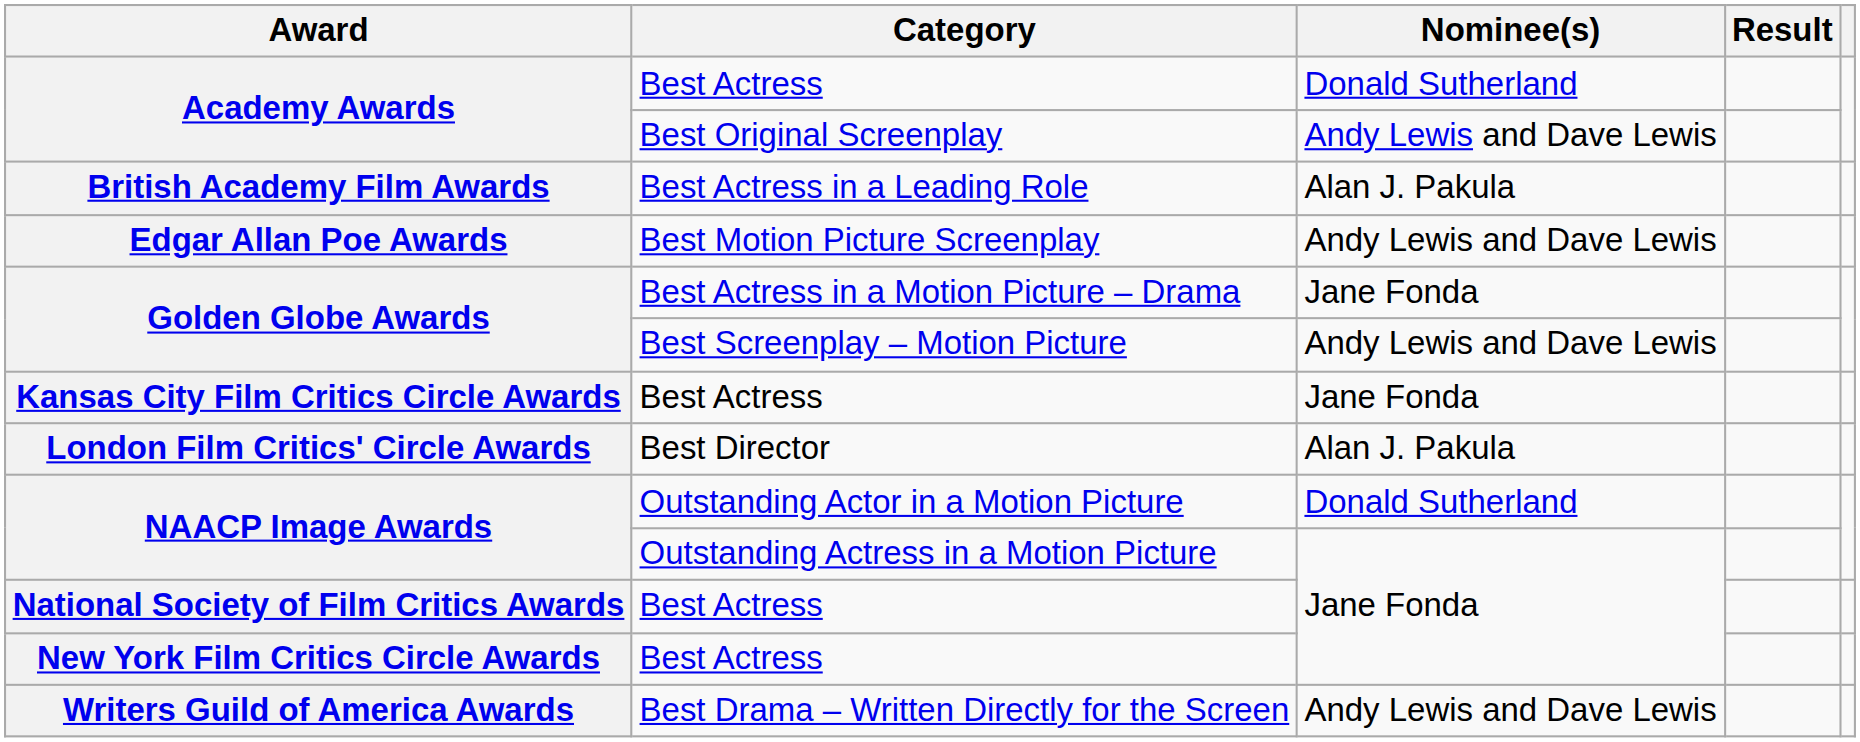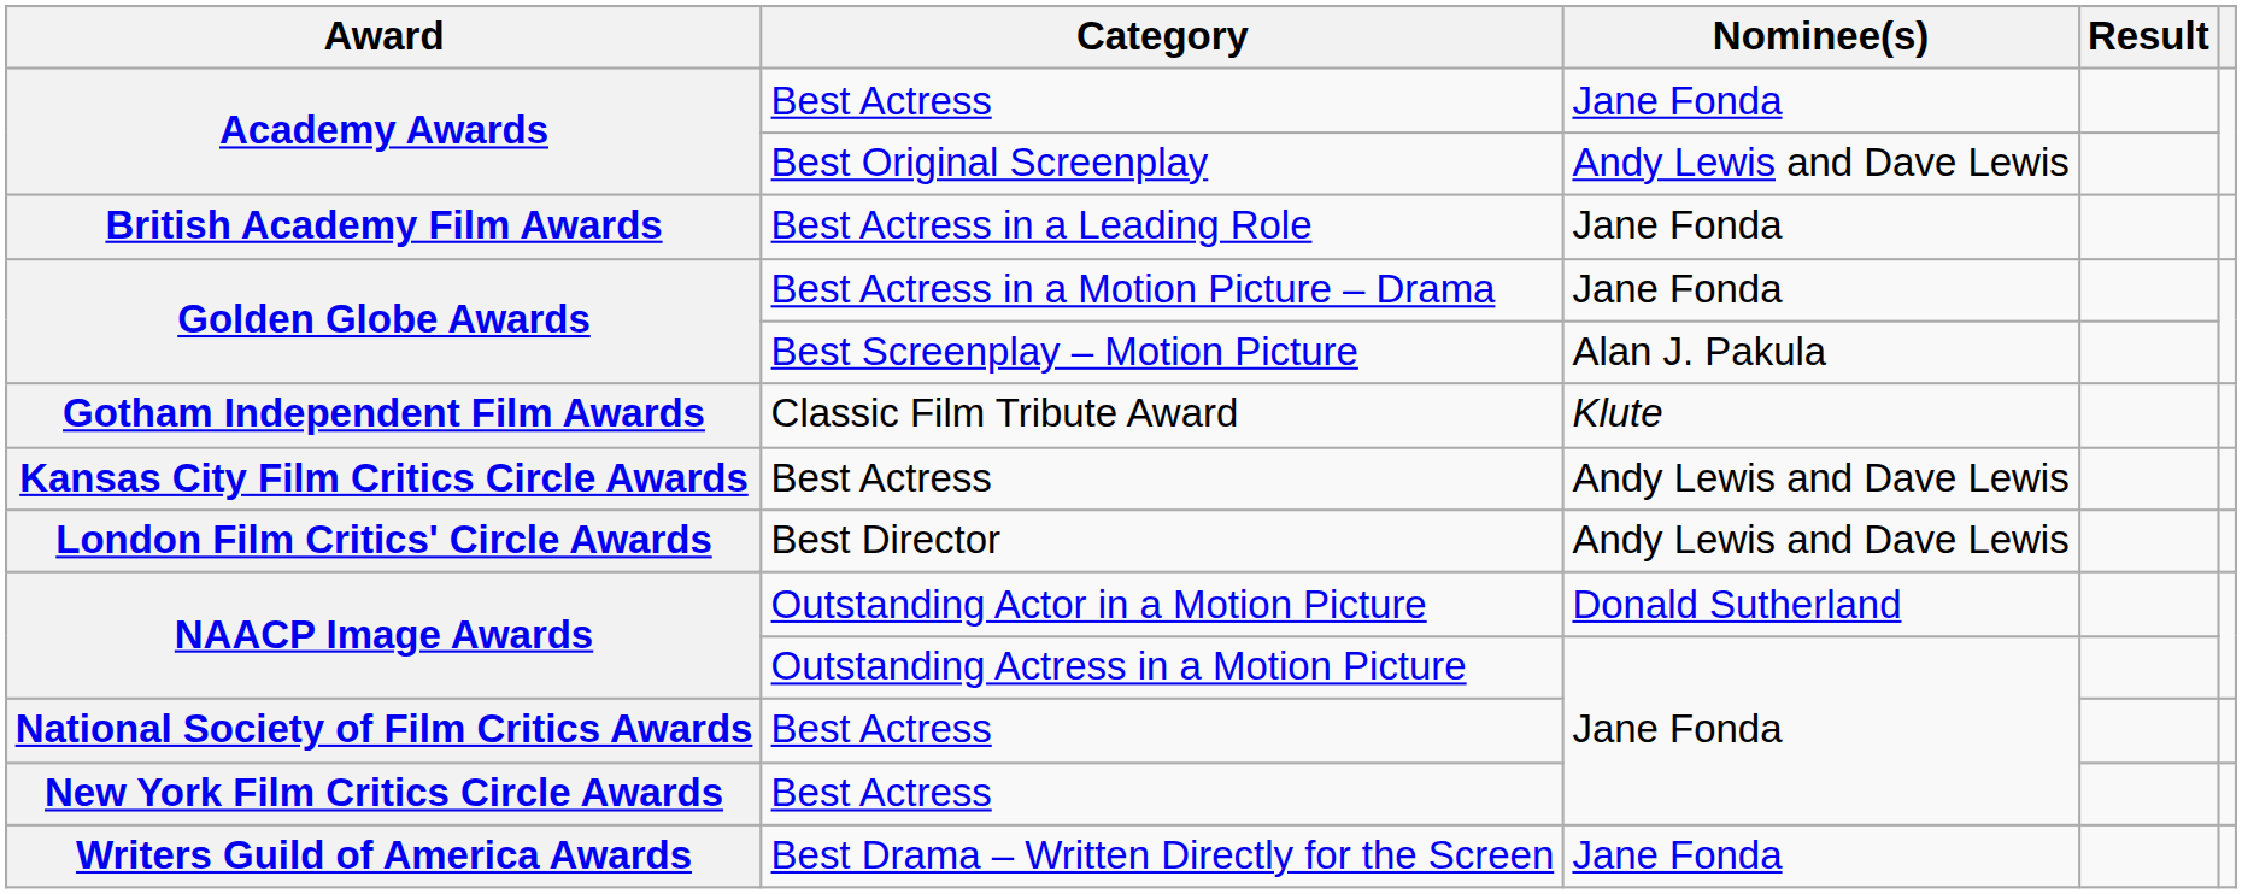 <table class="wikitable plainrowheaders">
 <tr>
 <th scope="col">Award</th>
 <th scope="col">Category</th>
 <th scope="col">Nominee(s)</th>
 <th scope="col">Result</th>
 <th scope="col"></th>
 </tr>
 <tr>
 <th scope="row" rowspan="2"><a href='#'>Academy Awards</a></th>
 <td><a href='#'>Best Actress</a></td>
-<td><a href='#'>Donald Sutherland</a></td>
+<td><a href='#'>Jane Fonda</a></td>
 <td></td>
 <td align="center" rowspan="2"></td>
 </tr>
 <tr>
 <td><a href='#'>Best Original Screenplay</a></td>
 <td><a href='#'>Andy Lewis</a> and Dave Lewis</td>
 <td></td>
 </tr>
 <tr>
 <th scope="row"><a href='#'>British Academy Film Awards</a></th>
 <td><a href='#'>Best Actress in a Leading Role</a></td>
-<td>Alan J. Pakula</td>
-<td></td>
-<td align="center"></td>
-</tr>
-<tr>
-<th scope="row"><a href='#'>Edgar Allan Poe Awards</a></th>
-<td><a href='#'>Best Motion Picture Screenplay</a></td>
-<td>Andy Lewis and Dave Lewis</td>
+<td>Jane Fonda</td>
 <td></td>
 <td align="center"></td>
 </tr>
 <tr>
 <th scope="row" rowspan="2"><a href='#'>Golden Globe Awards</a></th>
 <td><a href='#'>Best Actress in a Motion Picture – Drama</a></td>
 <td>Jane Fonda</td>
 <td></td>
 <td align="center" rowspan="2"></td>
 </tr>
 <tr>
 <td><a href='#'>Best Screenplay – Motion Picture</a></td>
-<td>Andy Lewis and Dave Lewis</td>
+<td>Alan J. Pakula</td>
 <td></td>
+</tr>
+<tr>
+<th scope="row"><a href='#'>Gotham Independent Film Awards</a></th>
+<td>Classic Film Tribute Award</td>
+<td><em>Klute</em></td>
+<td></td>
+<td align="center"></td>
 </tr>
 <tr>
 <th scope="row"><a href='#'>Kansas City Film Critics Circle Awards</a></th>
 <td>Best Actress</td>
-<td>Jane Fonda</td>
+<td>Andy Lewis and Dave Lewis</td>
 <td></td>
 <td align="center"></td>
 </tr>
 <tr>
 <th scope="row"><a href='#'>London Film Critics' Circle Awards</a></th>
 <td>Best Director</td>
-<td>Alan J. Pakula</td>
+<td>Andy Lewis and Dave Lewis</td>
 <td></td>
 <td align="center"></td>
 </tr>
 <tr>
 <th scope="row" rowspan="2"><a href='#'>NAACP Image Awards</a></th>
 <td><a href='#'>Outstanding Actor in a Motion Picture</a></td>
 <td><a href='#'>Donald Sutherland</a></td>
 <td></td>
 <td align="center" rowspan="2"></td>
 </tr>
 <tr>
 <td><a href='#'>Outstanding Actress in a Motion Picture</a></td>
 <td rowspan="3">Jane Fonda</td>
 <td></td>
 </tr>
 <tr>
 <th scope="row"><a href='#'>National Society of Film Critics Awards</a></th>
 <td><a href='#'>Best Actress</a></td>
 <td></td>
 <td align="center"></td>
 </tr>
 <tr>
 <th scope="row"><a href='#'>New York Film Critics Circle Awards</a></th>
 <td><a href='#'>Best Actress</a></td>
 <td></td>
 <td align="center"></td>
 </tr>
 <tr>
 <th scope="row"><a href='#'>Writers Guild of America Awards</a></th>
 <td><a href='#'>Best Drama – Written Directly for the Screen</a></td>
-<td>Andy Lewis and Dave Lewis</td>
+<td><a href='#'>Jane Fonda</a></td>
 <td></td>
 <td align="center"></td>
 </tr>
 </table>
